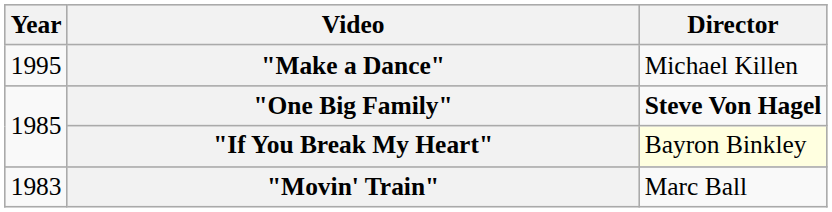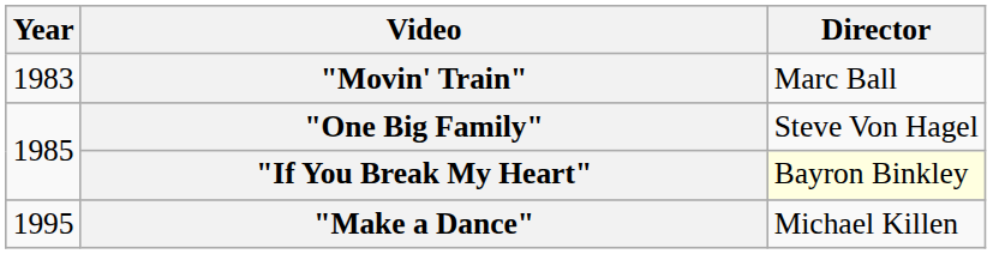 <table class="wikitable plainrowheaders">
 <tr>
 <th>Year</th>
 <th style="width:22em;">Video</th>
 <th>Director</th>
 </tr>
 <tr>
-<td>1995</td>
-<th scope="row">"Make a Dance"</th>
-<td>Michael Killen</td>
+<td>1983</td>
+<th scope="row">"Movin' Train"</th>
+<td>Marc Ball</td>
 </tr>
 <tr>
 <td rowspan="2">1985</td>
 <th scope="row">"One Big Family" </th>
-<td><strong>Steve Von Hagel</strong></td>
+<td>Steve Von Hagel</td>
 </tr>
 <tr>
 <th scope="row">"If You Break My Heart"</th>
 <td style="background: lightyellow;">Bayron Binkley</td>
 </tr>
 <tr>
-<td>1983</td>
-<th scope="row">"Movin' Train"</th>
-<td>Marc Ball</td>
+<td>1995</td>
+<th scope="row">"Make a Dance"</th>
+<td>Michael Killen</td>
 </tr>
 </table>
